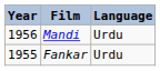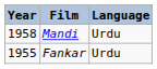 <table class="wikitable sortable plainrowheaders">
 <tr>
 <th style="background:#B0C4DE;">Year</th>
 <th style="background:#B0C4DE;">Film</th>
 <th style="background:#B0C4DE;">Language</th>
 </tr>
 <tr>
-<td>1956</td>
+<td>1958</td>
 <td><em><a href='#'>Mandi</a></em></td>
 <td>Urdu</td>
 </tr>
 <tr>
 <td>1955</td>
 <td><em>Fankar</em></td>
 <td>Urdu</td>
 </tr>
 </table>
